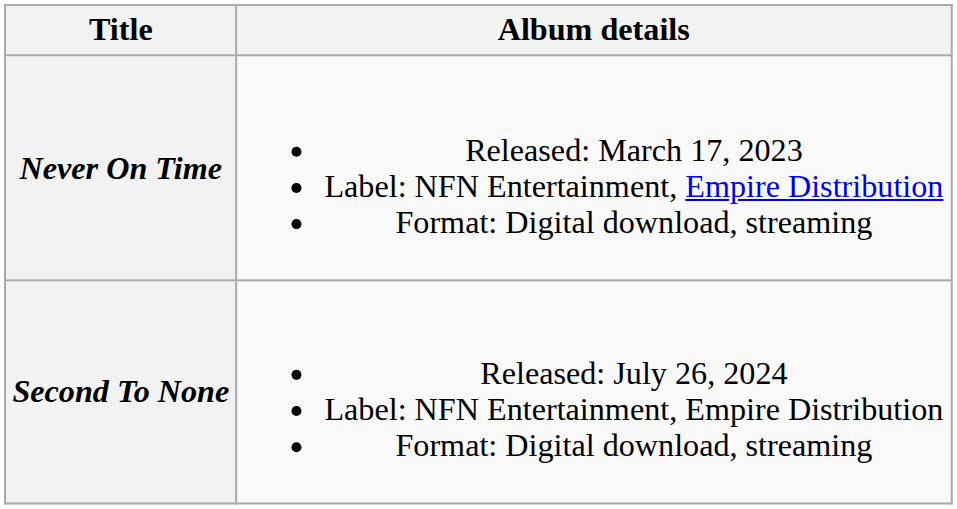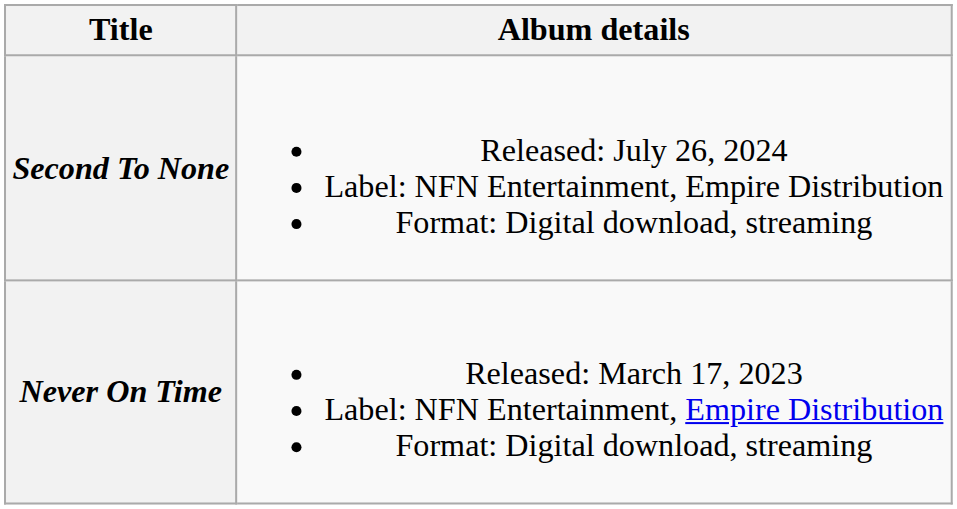 <table class="wikitable plainrowheaders" style="text-align:center">
 <tr>
 <th>Title</th>
 <th>Album details</th>
 </tr>
 <tr>
+<th scope="row"><em>Second To None</th>
+<td><br><ul><li>Released: July 26, 2024</li><li>Label: NFN Entertainment, Empire Distribution</li><li>Format: Digital download, streaming</li></ul></td>
+</tr>
+<tr>
 <th scope="row"><em>Never On Time</em></th>
 <td><br><ul><li>Released: March 17, 2023</li><li>Label: NFN Entertainment, <a href='#'>Empire Distribution</a></li><li>Format: Digital download, streaming</li></ul></td>
 </tr>
-<tr>
-<th scope="row"><em>Second To None</th>
-<td><br><ul><li>Released: July 26, 2024</li><li>Label: NFN Entertainment, Empire Distribution</li><li>Format: Digital download, streaming</li></ul></td>
-</tr>
 </table>
